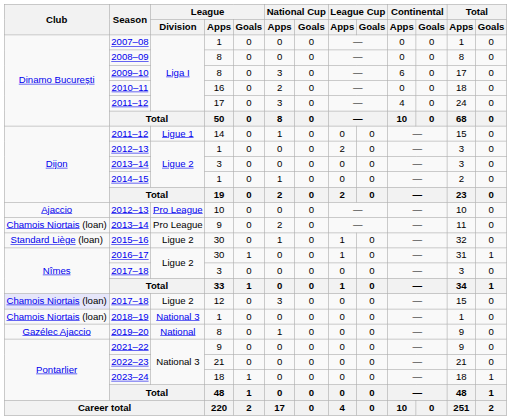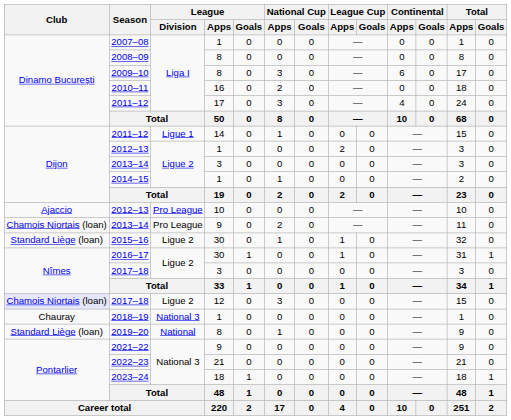 <table class="wikitable" style="text-align:center">
 <tr>
 <th rowspan="2">Club</th>
 <th rowspan="2">Season</th>
 <th colspan="3">League</th>
 <th colspan="2">National Cup</th>
 <th colspan="2">League Cup</th>
 <th colspan="2">Continental</th>
 <th colspan="2">Total</th>
 </tr>
 <tr>
 <th>Division</th>
 <th>Apps</th>
 <th>Goals</th>
 <th>Apps</th>
 <th>Goals</th>
 <th>Apps</th>
 <th>Goals</th>
 <th>Apps</th>
 <th>Goals</th>
 <th>Apps</th>
 <th>Goals</th>
 </tr>
 <tr>
 <td rowspan="6"><a href='#'>Dinamo București</a></td>
 <td><a href='#'>2007–08</a></td>
 <td rowspan="5"><a href='#'>Liga I</a></td>
 <td>1</td>
 <td>0</td>
 <td>0</td>
 <td>0</td>
 <td colspan="2">—</td>
 <td>0</td>
 <td>0</td>
 <td>1</td>
 <td>0</td>
 </tr>
 <tr>
 <td><a href='#'>2008–09</a></td>
 <td>8</td>
 <td>0</td>
 <td>0</td>
 <td>0</td>
 <td colspan="2">—</td>
 <td>0</td>
 <td>0</td>
 <td>8</td>
 <td>0</td>
 </tr>
 <tr>
 <td><a href='#'>2009–10</a></td>
 <td>8</td>
 <td>0</td>
 <td>3</td>
 <td>0</td>
 <td colspan="2">—</td>
 <td>6</td>
 <td>0</td>
 <td>17</td>
 <td>0</td>
 </tr>
 <tr>
 <td><a href='#'>2010–11</a></td>
 <td>16</td>
 <td>0</td>
 <td>2</td>
 <td>0</td>
 <td colspan="2">—</td>
 <td>0</td>
 <td>0</td>
 <td>18</td>
 <td>0</td>
 </tr>
 <tr>
 <td><a href='#'>2011–12</a></td>
 <td>17</td>
 <td>0</td>
 <td>3</td>
 <td>0</td>
 <td colspan="2">—</td>
 <td>4</td>
 <td>0</td>
 <td>24</td>
 <td>0</td>
 </tr>
 <tr>
 <th colspan="2">Total</th>
 <th>50</th>
 <th>0</th>
 <th>8</th>
 <th>0</th>
 <th colspan="2">—</th>
 <th>10</th>
 <th>0</th>
 <th>68</th>
 <th>0</th>
 </tr>
 <tr>
 <td rowspan="5"><a href='#'>Dijon</a></td>
 <td><a href='#'>2011–12</a></td>
 <td><a href='#'>Ligue 1</a></td>
 <td>14</td>
 <td>0</td>
 <td>1</td>
 <td>0</td>
 <td>0</td>
 <td>0</td>
 <td colspan="2">—</td>
 <td>15</td>
 <td>0</td>
 </tr>
 <tr>
 <td><a href='#'>2012–13</a></td>
 <td rowspan="3"><a href='#'>Ligue 2</a></td>
 <td>1</td>
 <td>0</td>
 <td>0</td>
 <td>0</td>
 <td>2</td>
 <td>0</td>
 <td colspan="2">—</td>
 <td>3</td>
 <td>0</td>
 </tr>
 <tr>
 <td><a href='#'>2013–14</a></td>
 <td>3</td>
 <td>0</td>
 <td>0</td>
 <td>0</td>
 <td>0</td>
 <td>0</td>
 <td colspan="2">—</td>
 <td>3</td>
 <td>0</td>
 </tr>
 <tr>
 <td><a href='#'>2014–15</a></td>
 <td>1</td>
 <td>0</td>
 <td>1</td>
 <td>0</td>
 <td>0</td>
 <td>0</td>
 <td colspan="2">—</td>
 <td>2</td>
 <td>0</td>
 </tr>
 <tr>
 <th colspan="2">Total</th>
 <th>19</th>
 <th>0</th>
 <th>2</th>
 <th>0</th>
 <th>2</th>
 <th>0</th>
 <th colspan="2">—</th>
 <th>23</th>
 <th>0</th>
 </tr>
 <tr>
 <td><a href='#'>Ajaccio</a></td>
 <td><a href='#'>2012–13</a></td>
 <td><a href='#'>Pro League</a></td>
 <td>10</td>
 <td>0</td>
 <td>0</td>
 <td>0</td>
 <td colspan="2">—</td>
 <td colspan="2">—</td>
 <td>10</td>
 <td>0</td>
 </tr>
 <tr>
 <td><a href='#'>Chamois Niortais</a> (loan)</td>
 <td><a href='#'>2013–14</a></td>
 <td>Pro League</td>
 <td>9</td>
 <td>0</td>
 <td>2</td>
 <td>0</td>
 <td colspan="2">—</td>
 <td colspan="2">—</td>
 <td>11</td>
 <td>0</td>
 </tr>
 <tr>
 <td><a href='#'>Standard Liège</a> (loan)</td>
 <td><a href='#'>2015–16</a></td>
 <td>Ligue 2</td>
 <td>30</td>
 <td>0</td>
 <td>1</td>
 <td>0</td>
 <td>1</td>
 <td>0</td>
 <td colspan="2">—</td>
 <td>32</td>
 <td>0</td>
 </tr>
 <tr>
 <td rowspan="3"><a href='#'>Nîmes</a></td>
 <td><a href='#'>2016–17</a></td>
 <td rowspan="2">Ligue 2</td>
 <td>30</td>
 <td>1</td>
 <td>0</td>
 <td>0</td>
 <td>1</td>
 <td>0</td>
 <td colspan="2">—</td>
 <td>31</td>
 <td>1</td>
 </tr>
 <tr>
 <td><a href='#'>2017–18</a></td>
 <td>3</td>
 <td>0</td>
 <td>0</td>
 <td>0</td>
 <td>0</td>
 <td>0</td>
 <td colspan="2">—</td>
 <td>3</td>
 <td>0</td>
 </tr>
 <tr>
 <th colspan="2">Total</th>
 <th>33</th>
 <th>1</th>
 <th>0</th>
 <th>0</th>
 <th>1</th>
 <th>0</th>
 <th colspan="2">—</th>
 <th>34</th>
 <th>1</th>
 </tr>
 <tr>
 <td style="background: lavender;"><a href='#'>Chamois Niortais</a> (loan)</td>
 <td><a href='#'>2017–18</a></td>
 <td>Ligue 2</td>
 <td>12</td>
 <td>0</td>
 <td>3</td>
 <td>0</td>
 <td>0</td>
 <td>0</td>
 <td colspan="2">—</td>
 <td>15</td>
 <td>0</td>
 </tr>
 <tr>
-<td><a href='#'>Chamois Niortais</a> (loan)</td>
+<td>Chauray</td>
 <td><a href='#'>2018–19</a></td>
 <td><a href='#'>National 3</a></td>
 <td>1</td>
 <td>0</td>
 <td>0</td>
 <td>0</td>
 <td>0</td>
 <td>0</td>
 <td colspan="2">—</td>
 <td>1</td>
 <td>0</td>
 </tr>
 <tr>
-<td><a href='#'>Gazélec Ajaccio</a></td>
+<td><a href='#'>Standard Liège</a> (loan)</td>
 <td><a href='#'>2019–20</a></td>
 <td><a href='#'>National</a></td>
 <td>8</td>
 <td>0</td>
 <td>1</td>
 <td>0</td>
 <td>0</td>
 <td>0</td>
 <td colspan="2">—</td>
 <td>9</td>
 <td>0</td>
 </tr>
 <tr>
 <td rowspan="4"><a href='#'>Pontarlier</a></td>
 <td><a href='#'>2021–22</a></td>
 <td rowspan="3">National 3</td>
 <td>9</td>
 <td>0</td>
 <td>0</td>
 <td>0</td>
 <td>0</td>
 <td>0</td>
 <td colspan="2">—</td>
 <td>9</td>
 <td>0</td>
 </tr>
 <tr>
 <td><a href='#'>2022–23</a></td>
 <td>21</td>
 <td>0</td>
 <td>0</td>
 <td>0</td>
 <td>0</td>
 <td>0</td>
 <td colspan="2">—</td>
 <td>21</td>
 <td>0</td>
 </tr>
 <tr>
 <td><a href='#'>2023–24</a></td>
 <td>18</td>
 <td>1</td>
 <td>0</td>
 <td>0</td>
 <td>0</td>
 <td>0</td>
 <td colspan="2">—</td>
 <td>18</td>
 <td>1</td>
 </tr>
 <tr>
 <th colspan="2">Total</th>
 <th>48</th>
 <th>1</th>
 <th>0</th>
 <th>0</th>
 <th>0</th>
 <th>0</th>
 <th colspan="2">—</th>
 <th>48</th>
 <th>1</th>
 </tr>
 <tr>
 <th colspan="3">Career total</th>
 <th>220</th>
 <th>2</th>
 <th>17</th>
 <th>0</th>
 <th>4</th>
 <th>0</th>
 <th>10</th>
 <th>0</th>
 <th>251</th>
 <th>2</th>
 </tr>
 </table>
